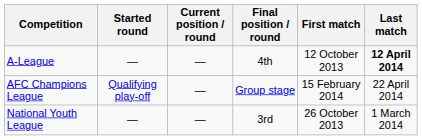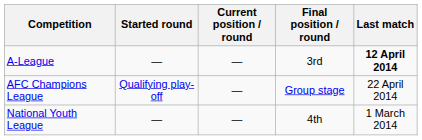 <table class="wikitable">
 <tr>
 <th>Competition</th>
 <th>Started round</th>
 <th>Current <br>position / round</th>
 <th>Final <br>position / round</th>
-<th>First match</th>
 <th>Last match</th>
 </tr>
 <tr style="text-align: center">
 <td align=left><a href='#'>A-League</a></td>
 <td>—</td>
 <td>—</td>
-<td>4th</td>
-<td>12 October 2013</td>
+<td>3rd</td>
 <td><strong>12 April 2014</strong></td>
 </tr>
 <tr style="text-align: center">
 <td align=left><a href='#'>AFC Champions League</a></td>
 <td><a href='#'>Qualifying play-off</a></td>
 <td>—</td>
 <td><a href='#'>Group stage</a></td>
-<td>15 February 2014</td>
 <td>22 April 2014</td>
 </tr>
 <tr style="text-align: center">
 <td align=left><a href='#'>National Youth League</a></td>
 <td>—</td>
 <td>—</td>
-<td>3rd</td>
-<td>26 October 2013</td>
+<td>4th</td>
 <td>1 March 2014</td>
 </tr>
 </table>
